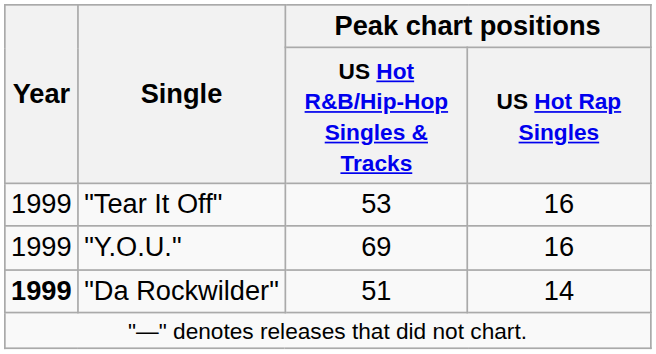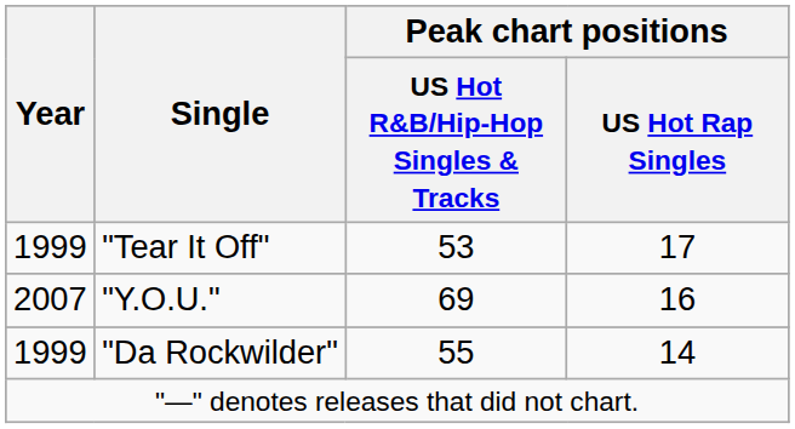 <table class="wikitable">
 <tr>
 <th rowspan="2">Year</th>
 <th rowspan="2">Single</th>
 <th colspan="4">Peak chart positions</th>
 </tr>
 <tr>
 <th width="100"><small>US <a href='#'>Hot R&B/Hip-Hop Singles & Tracks</a></small></th>
 <th width="100"><small>US <a href='#'>Hot Rap Singles</a></small></th>
 </tr>
 <tr>
 <td align="center">1999</td>
 <td align="left">"Tear It Off"</td>
 <td align="center">53</td>
-<td align="center">16</td>
+<td align="center">17</td>
 </tr>
 <tr>
-<td align="center">1999</td>
+<td align="center">2007</td>
 <td align="left">"Y.O.U."</td>
 <td align="center">69</td>
 <td align="center">16</td>
 </tr>
 <tr>
-<td align="center"><strong>1999</strong></td>
+<td align="center">1999</td>
 <td align="left">"Da Rockwilder"</td>
-<td align="center">51</td>
+<td align="center">55</td>
 <td align="center">14</td>
 </tr>
 <tr>
 <td colspan="6" style="text-align:center; font-size:10pt;">"—" denotes releases that did not chart.</td>
 </tr>
 </table>
